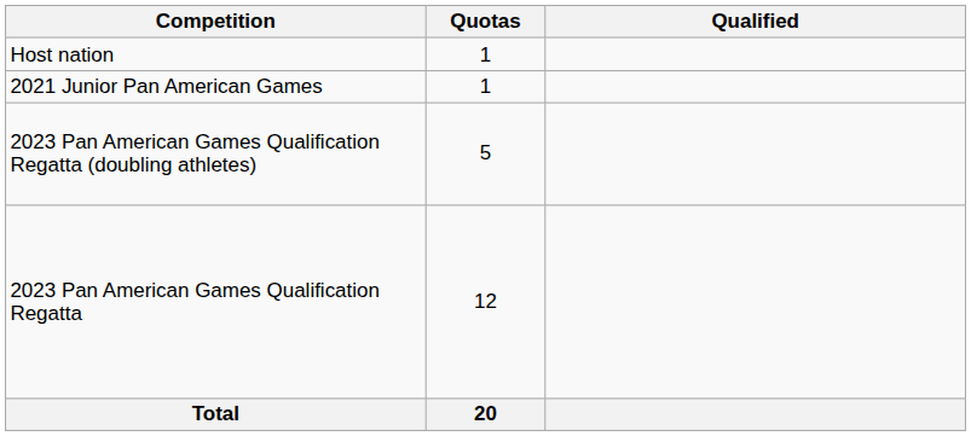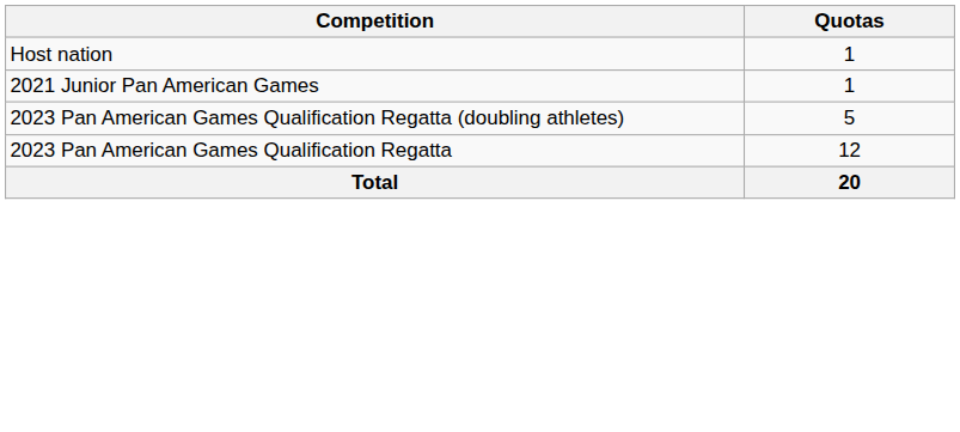 <table class = "wikitable" width=750>
 <tr>
 <th width=300>Competition</th>
 <th width=80>Quotas</th>
-<th width=300>Qualified</th>
 </tr>
 <tr>
 <td>Host nation</td>
 <td align="center">1</td>
-<td></td>
 </tr>
 <tr>
 <td>2021 Junior Pan American Games</td>
 <td align="center">1</td>
-<td></td>
 </tr>
 <tr>
 <td>2023 Pan American Games Qualification Regatta (doubling athletes)</td>
 <td align="center">5</td>
-<td><br><br><br><br></td>
 </tr>
 <tr>
 <td>2023 Pan American Games Qualification Regatta</td>
 <td align="center">12</td>
-<td><br><br><br><br><br><br><br><br></td>
 </tr>
 <tr>
 <th>Total</th>
 <th>20</th>
-<th></th>
 </tr>
 </table>
